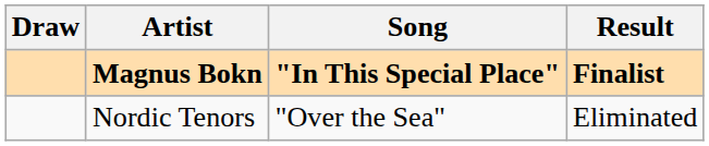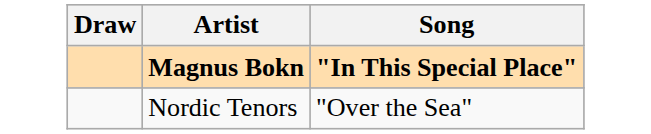 <table class="sortable wikitable" style="margin: 1em auto 1em auto">
 <tr>
 <th scope="col">Draw</th>
 <th scope="col">Artist</th>
 <th scope="col">Song</th>
-<th scope="col">Result</th>
 </tr>
 <tr style="background: navajowhite; font-weight: bold;">
 <td></td>
 <td>Magnus Bokn</td>
 <td>"In This Special Place"</td>
-<td>Finalist</td>
 </tr>
 <tr>
 <td></td>
 <td>Nordic Tenors</td>
 <td>"Over the Sea"</td>
-<td>Eliminated</td>
 </tr>
 </table>
